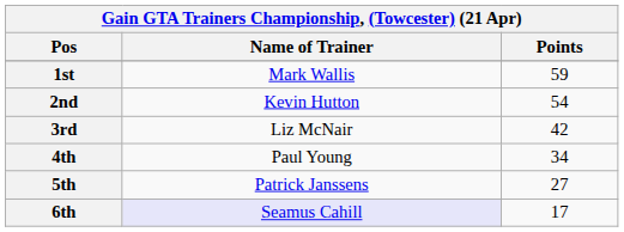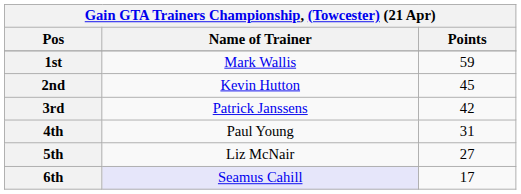 <table class="wikitable">
 <tr>
 <th colspan="3"><a href='#'>Gain GTA Trainers Championship</a>, <a href='#'>(Towcester)</a> (21 Apr)</th>
 </tr>
 <tr>
 <th width=100>Pos</th>
 <th width=340>Name of Trainer</th>
 <th width=100>Points</th>
 </tr>
 <tr>
 </tr>
 <tr align=center>
 <th>1st</th>
 <td><a href='#'>Mark Wallis</a></td>
 <td align-center>59</td>
 </tr>
 <tr align=center>
 <th>2nd</th>
 <td><a href='#'>Kevin Hutton</a></td>
-<td align-center>54</td>
+<td align-center>45</td>
 </tr>
 <tr align=center>
 <th>3rd</th>
-<td>Liz McNair</td>
+<td><a href='#'>Patrick Janssens</a></td>
 <td align-center>42</td>
 </tr>
 <tr align=center>
 <th>4th</th>
 <td>Paul Young</td>
-<td align-center>34</td>
+<td align-center>31</td>
 </tr>
 <tr align=center>
 <th>5th</th>
-<td><a href='#'>Patrick Janssens</a></td>
+<td>Liz McNair</td>
 <td align-center>27</td>
 </tr>
 <tr align=center>
 <th>6th</th>
 <td style="background: lavender;"><a href='#'>Seamus Cahill</a></td>
 <td align-center>17</td>
 </tr>
 </table>
